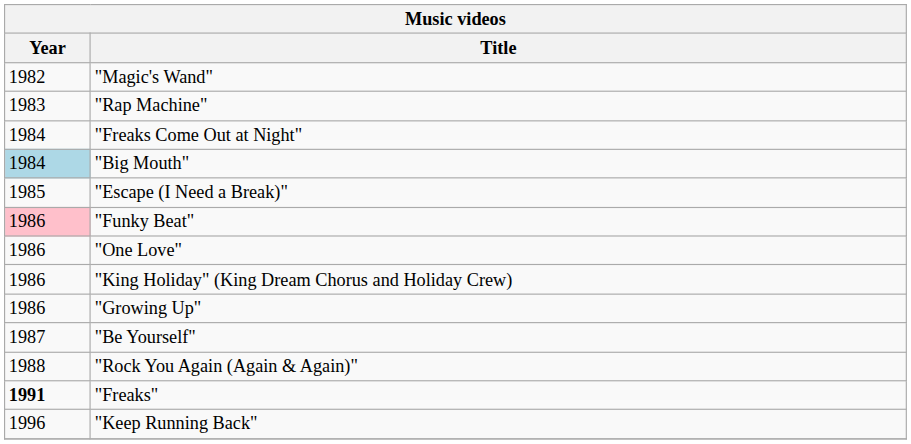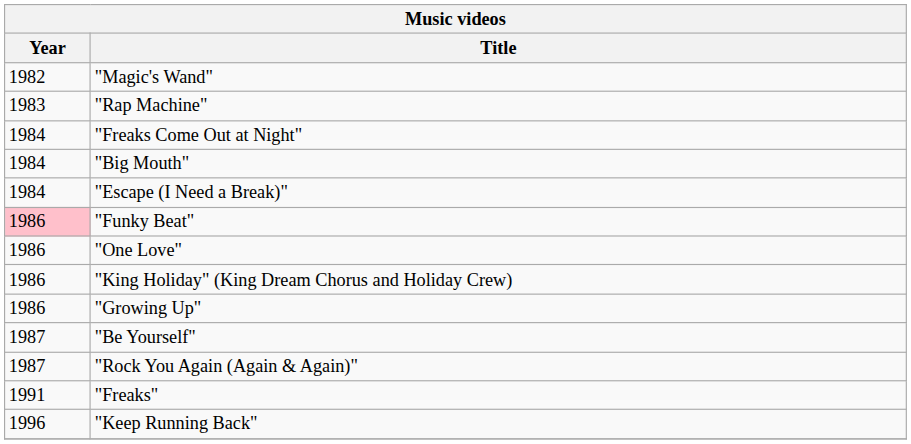 <table class="wikitable mw-datatable sortable collapsible collapsed" style="font-size:100%; width:50%;">
 <tr>
 <th colspan="4">Music videos</th>
 </tr>
 <tr>
 <th>Year</th>
 <th>Title</th>
 </tr>
 <tr>
 <td>1982</td>
 <td>"Magic's Wand"</td>
 </tr>
 <tr>
 <td>1983</td>
 <td>"Rap Machine"</td>
 </tr>
 <tr>
 <td>1984</td>
 <td>"Freaks Come Out at Night"</td>
 </tr>
 <tr>
-<td style="background: lightblue;">1984</td>
+<td>1984</td>
 <td>"Big Mouth"</td>
 </tr>
 <tr>
-<td>1985</td>
+<td>1984</td>
 <td>"Escape (I Need a Break)"</td>
 </tr>
 <tr>
 <td style="background: pink;">1986</td>
 <td>"Funky Beat"</td>
 </tr>
 <tr>
 <td>1986</td>
 <td>"One Love"</td>
 </tr>
 <tr>
 <td>1986</td>
 <td>"King Holiday" (King Dream Chorus and Holiday Crew)</td>
 </tr>
 <tr>
 <td>1986</td>
 <td>"Growing Up"</td>
 </tr>
 <tr>
 <td>1987</td>
 <td>"Be Yourself"</td>
 </tr>
 <tr>
-<td>1988</td>
+<td>1987</td>
 <td>"Rock You Again (Again & Again)"</td>
 </tr>
 <tr>
-<td><strong>1991</strong></td>
+<td>1991</td>
 <td>"Freaks"</td>
 </tr>
 <tr>
 <td>1996</td>
 <td>"Keep Running Back"</td>
 </tr>
 <tr>
 </tr>
 </table>
